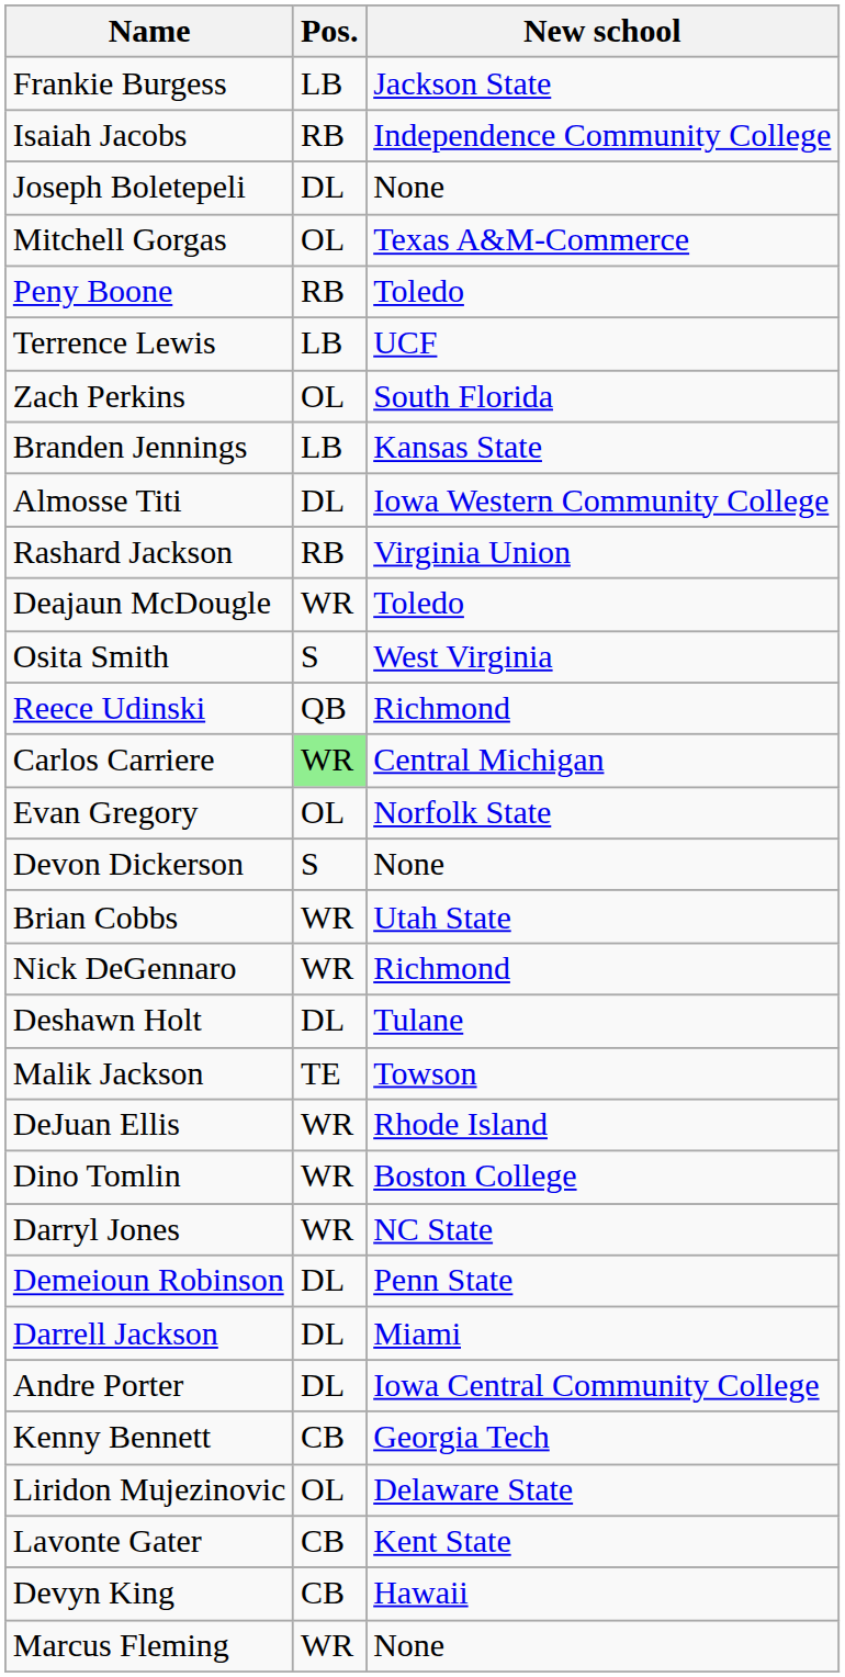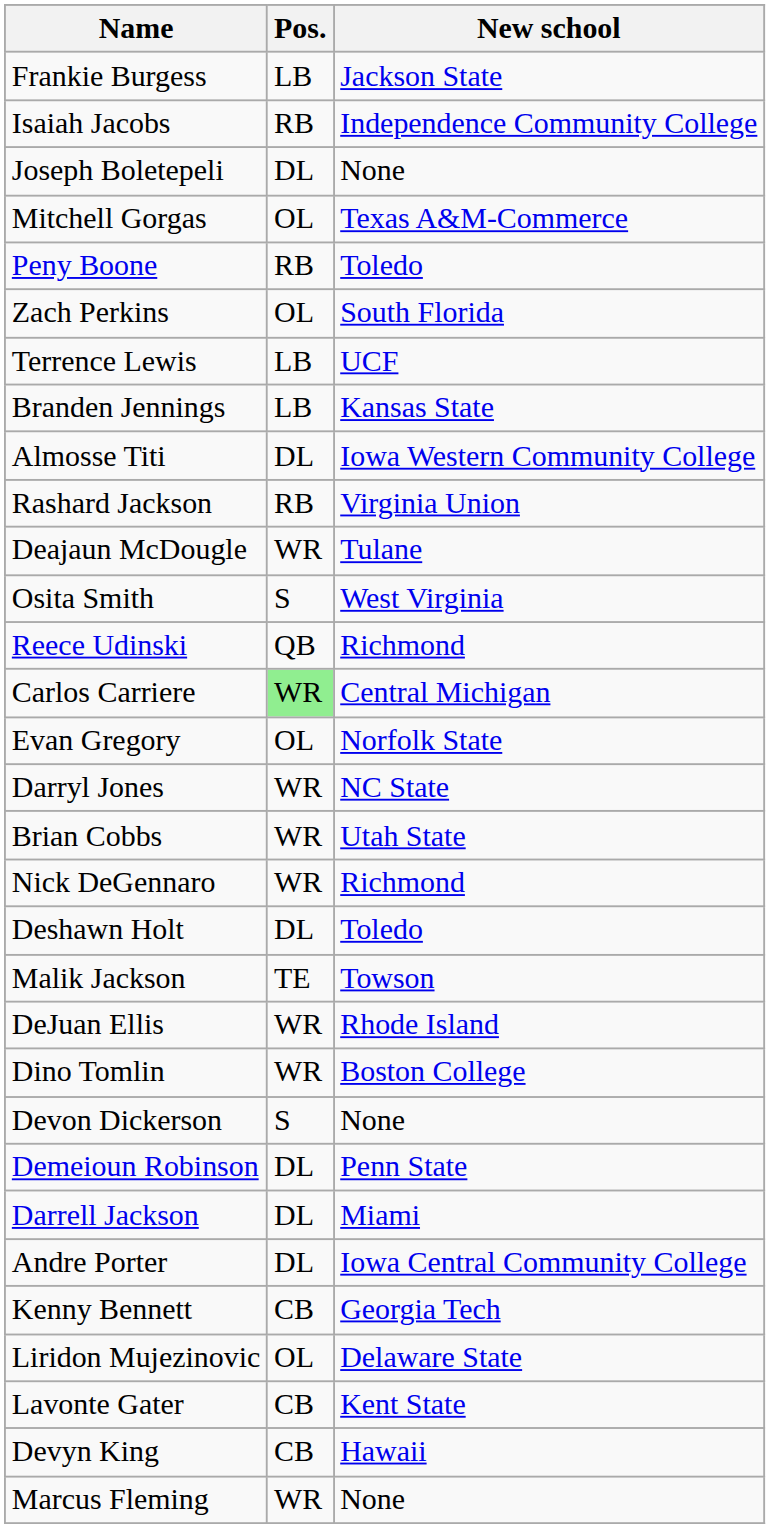 <table class="wikitable sortable">
 <tr>
 <th>Name</th>
 <th>Pos.</th>
 <th class="unsortable">New school</th>
 </tr>
 <tr>
 <td>Frankie Burgess</td>
 <td>LB</td>
 <td><a href='#'>Jackson State</a></td>
 </tr>
 <tr>
 <td>Isaiah Jacobs</td>
 <td>RB</td>
 <td><a href='#'>Independence Community College</a></td>
 </tr>
 <tr>
 <td>Joseph Boletepeli</td>
 <td>DL</td>
 <td>None</td>
 </tr>
 <tr>
 <td>Mitchell Gorgas</td>
 <td>OL</td>
 <td><a href='#'>Texas A&M-Commerce</a></td>
 </tr>
 <tr>
 <td><a href='#'>Peny Boone</a></td>
 <td>RB</td>
 <td><a href='#'>Toledo</a></td>
 </tr>
 <tr>
+<td>Zach Perkins</td>
+<td>OL</td>
+<td><a href='#'>South Florida</a></td>
+</tr>
+<tr>
 <td>Terrence Lewis</td>
 <td>LB</td>
 <td><a href='#'>UCF</a></td>
-</tr>
-<tr>
-<td>Zach Perkins</td>
-<td>OL</td>
-<td><a href='#'>South Florida</a></td>
 </tr>
 <tr>
 <td>Branden Jennings</td>
 <td>LB</td>
 <td><a href='#'>Kansas State</a></td>
 </tr>
 <tr>
 <td>Almosse Titi</td>
 <td>DL</td>
 <td><a href='#'>Iowa Western Community College</a></td>
 </tr>
 <tr>
 <td>Rashard Jackson</td>
 <td>RB</td>
 <td><a href='#'>Virginia Union</a></td>
 </tr>
 <tr>
 <td>Deajaun McDougle</td>
 <td>WR</td>
-<td><a href='#'>Toledo</a></td>
+<td><a href='#'>Tulane</a></td>
 </tr>
 <tr>
 <td>Osita Smith</td>
 <td>S</td>
 <td><a href='#'>West Virginia</a></td>
 </tr>
 <tr>
 <td><a href='#'>Reece Udinski</a></td>
 <td>QB</td>
 <td><a href='#'>Richmond</a></td>
 </tr>
 <tr>
 <td>Carlos Carriere</td>
 <td style="background: lightgreen;">WR</td>
 <td><a href='#'>Central Michigan</a></td>
 </tr>
 <tr>
 <td>Evan Gregory</td>
 <td>OL</td>
 <td><a href='#'>Norfolk State</a></td>
 </tr>
 <tr>
-<td>Devon Dickerson</td>
-<td>S</td>
-<td>None</td>
+<td>Darryl Jones</td>
+<td>WR</td>
+<td><a href='#'>NC State</a></td>
 </tr>
 <tr>
 <td>Brian Cobbs</td>
 <td>WR</td>
 <td><a href='#'>Utah State</a></td>
 </tr>
 <tr>
 <td>Nick DeGennaro</td>
 <td>WR</td>
 <td><a href='#'>Richmond</a></td>
 </tr>
 <tr>
 <td>Deshawn Holt</td>
 <td>DL</td>
-<td><a href='#'>Tulane</a></td>
+<td><a href='#'>Toledo</a></td>
 </tr>
 <tr>
 <td>Malik Jackson</td>
 <td>TE</td>
 <td><a href='#'>Towson</a></td>
 </tr>
 <tr>
 <td>DeJuan Ellis</td>
 <td>WR</td>
 <td><a href='#'>Rhode Island</a></td>
 </tr>
 <tr>
 <td>Dino Tomlin</td>
 <td>WR</td>
 <td><a href='#'>Boston College</a></td>
 </tr>
 <tr>
-<td>Darryl Jones</td>
-<td>WR</td>
-<td><a href='#'>NC State</a></td>
+<td>Devon Dickerson</td>
+<td>S</td>
+<td>None</td>
 </tr>
 <tr>
 <td><a href='#'>Demeioun Robinson</a></td>
 <td>DL</td>
 <td><a href='#'>Penn State</a></td>
 </tr>
 <tr>
 <td><a href='#'>Darrell Jackson</a></td>
 <td>DL</td>
 <td><a href='#'>Miami</a></td>
 </tr>
 <tr>
 <td>Andre Porter</td>
 <td>DL</td>
 <td><a href='#'>Iowa Central Community College</a></td>
 </tr>
 <tr>
 <td>Kenny Bennett</td>
 <td>CB</td>
 <td><a href='#'>Georgia Tech</a></td>
 </tr>
 <tr>
 <td>Liridon Mujezinovic</td>
 <td>OL</td>
 <td><a href='#'>Delaware State</a></td>
 </tr>
 <tr>
 <td>Lavonte Gater</td>
 <td>CB</td>
 <td><a href='#'>Kent State</a></td>
 </tr>
 <tr>
 <td>Devyn King</td>
 <td>CB</td>
 <td><a href='#'>Hawaii</a></td>
 </tr>
 <tr>
 <td>Marcus Fleming</td>
 <td>WR</td>
 <td>None</td>
 </tr>
 <tr>
 </tr>
 </table>
